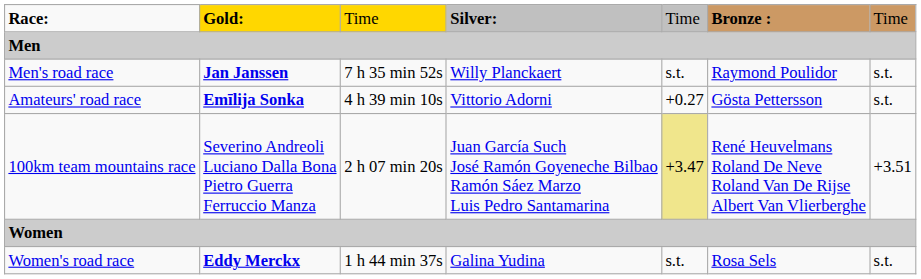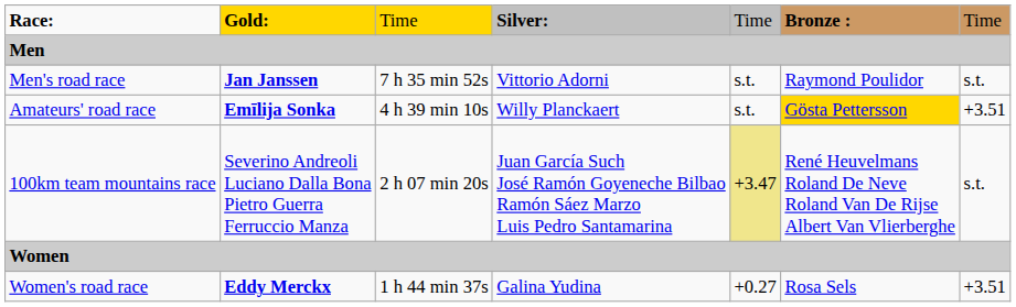 <table class="wikitable" style="text-align: left; font-size: 95%; border: gray solid 1px; border-collapse: collapse;">
 <tr>
 <td><strong>Race:</strong></td>
 <td !align="center" bgcolor="gold"><strong>Gold:</strong></td>
 <td !align="center" bgcolor="gold">Time</td>
 <td !align="center" bgcolor="silver"><strong>Silver:</strong></td>
 <td !align="center" bgcolor="silver">Time</td>
 <td !align="center" bgcolor="CC9964"><strong>Bronze :</strong></td>
 <td !align="center" bgcolor="CC9964">Time</td>
 </tr>
 <tr bgcolor="#cccccc">
 <td colspan=7><strong>Men</strong></td>
 </tr>
 <tr>
 <td><a href='#'>Men's road race</a><br></td>
 <td><strong><a href='#'>Jan Janssen</a></strong><br><small></small></td>
 <td>7 h 35 min 52s</td>
-<td><a href='#'>Willy Planckaert</a><br><small></small></td>
+<td><a href='#'>Vittorio Adorni</a><br><small></small></td>
 <td>s.t.</td>
 <td><a href='#'>Raymond Poulidor</a><br><small></small></td>
 <td>s.t.</td>
 </tr>
 <tr>
 <td><a href='#'>Amateurs' road race</a></td>
 <td><strong><a href='#'>Emīlija Sonka</a></strong><br><small></small></td>
 <td>4 h 39 min 10s</td>
-<td><a href='#'>Vittorio Adorni</a><br><small></small></td>
-<td>+0.27</td>
-<td><a href='#'>Gösta Pettersson</a><br><small></small></td>
+<td><a href='#'>Willy Planckaert</a><br><small></small></td>
 <td>s.t.</td>
+<td style="background: gold;"><a href='#'>Gösta Pettersson</a><br><small></small></td>
+<td>+3.51</td>
 </tr>
 <tr>
 <td><a href='#'>100km team mountains race</a></td>
 <td><strong> </strong> <br> <a href='#'>Severino Andreoli</a><br> <a href='#'>Luciano Dalla Bona</a><br> <a href='#'>Pietro Guerra</a><br> <a href='#'>Ferruccio Manza</a></td>
 <td>2 h 07 min 20s</td>
 <td> <br> <a href='#'>Juan García Such</a><br> <a href='#'>José Ramón Goyeneche Bilbao</a><br> <a href='#'>Ramón Sáez Marzo</a><br> <a href='#'>Luis Pedro Santamarina</a></td>
 <td style="background: khaki;">+3.47</td>
 <td> <br> <a href='#'>René Heuvelmans</a><br> <a href='#'>Roland De Neve</a><br> <a href='#'>Roland Van De Rijse</a><br> <a href='#'>Albert Van Vlierberghe</a></td>
-<td>+3.51</td>
+<td>s.t.</td>
 </tr>
 <tr bgcolor="#cccccc">
 <td colspan=7><strong>Women</strong></td>
 </tr>
 <tr>
 <td><a href='#'>Women's road race</a></td>
 <td><strong><a href='#'>Eddy Merckx</a></strong><br><small></small></td>
 <td>1 h 44 min 37s</td>
 <td><a href='#'>Galina Yudina</a><br><small></small></td>
-<td>s.t.</td>
+<td>+0.27</td>
 <td><a href='#'>Rosa Sels</a><br><small></small></td>
-<td>s.t.</td>
+<td>+3.51</td>
 </tr>
 </table>
